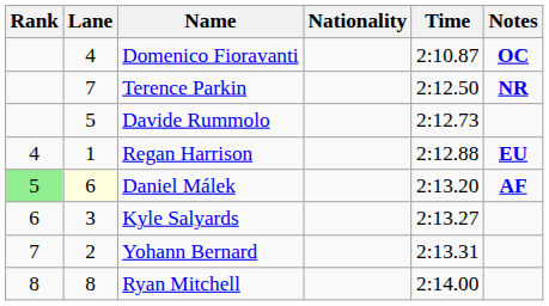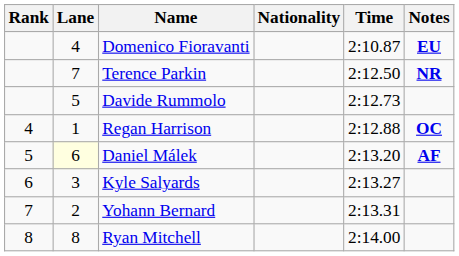 <table class="wikitable sortable" style="text-align:center">
 <tr>
 <th>Rank</th>
 <th>Lane</th>
 <th>Name</th>
 <th>Nationality</th>
 <th>Time</th>
 <th>Notes</th>
 </tr>
 <tr>
 <td></td>
 <td>4</td>
 <td align=left><a href='#'>Domenico Fioravanti</a></td>
 <td align=left></td>
 <td>2:10.87</td>
-<td><strong><a href='#'>OC</a></strong></td>
+<td><strong><a href='#'>EU</a></strong></td>
 </tr>
 <tr>
 <td></td>
 <td>7</td>
 <td align=left><a href='#'>Terence Parkin</a></td>
 <td align=left></td>
 <td>2:12.50</td>
 <td><strong><a href='#'>NR</a></strong></td>
 </tr>
 <tr>
 <td></td>
 <td>5</td>
 <td align=left><a href='#'>Davide Rummolo</a></td>
 <td align=left></td>
 <td>2:12.73</td>
 <td></td>
 </tr>
 <tr>
 <td>4</td>
 <td>1</td>
 <td align=left><a href='#'>Regan Harrison</a></td>
 <td align=left></td>
 <td>2:12.88</td>
-<td><strong><a href='#'>EU</a></strong></td>
+<td><strong><a href='#'>OC</a></strong></td>
 </tr>
 <tr>
-<td style="background: lightgreen;">5</td>
+<td>5</td>
 <td style="background: lightyellow;">6</td>
 <td align=left><a href='#'>Daniel Málek</a></td>
 <td align=left></td>
 <td>2:13.20</td>
 <td><strong><a href='#'>AF</a></strong></td>
 </tr>
 <tr>
 <td>6</td>
 <td>3</td>
 <td align=left><a href='#'>Kyle Salyards</a></td>
 <td align=left></td>
 <td>2:13.27</td>
 <td></td>
 </tr>
 <tr>
 <td>7</td>
 <td>2</td>
 <td align=left><a href='#'>Yohann Bernard</a></td>
 <td align=left></td>
 <td>2:13.31</td>
 <td></td>
 </tr>
 <tr>
 <td>8</td>
 <td>8</td>
 <td align=left><a href='#'>Ryan Mitchell</a></td>
 <td align=left></td>
 <td>2:14.00</td>
 <td></td>
 </tr>
 </table>
